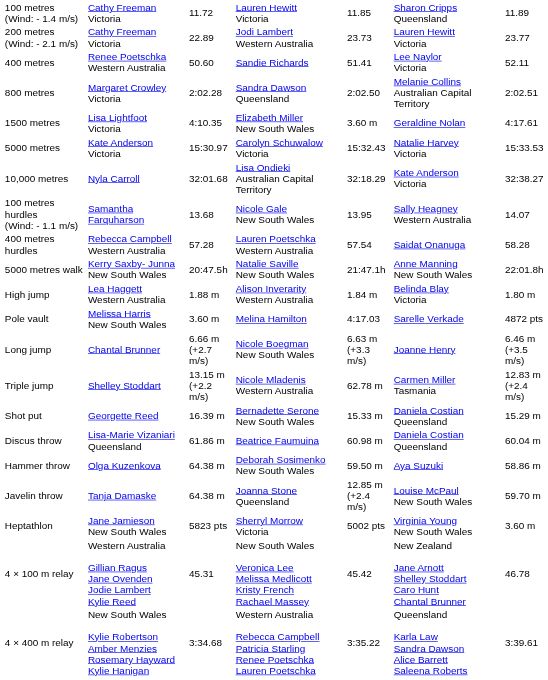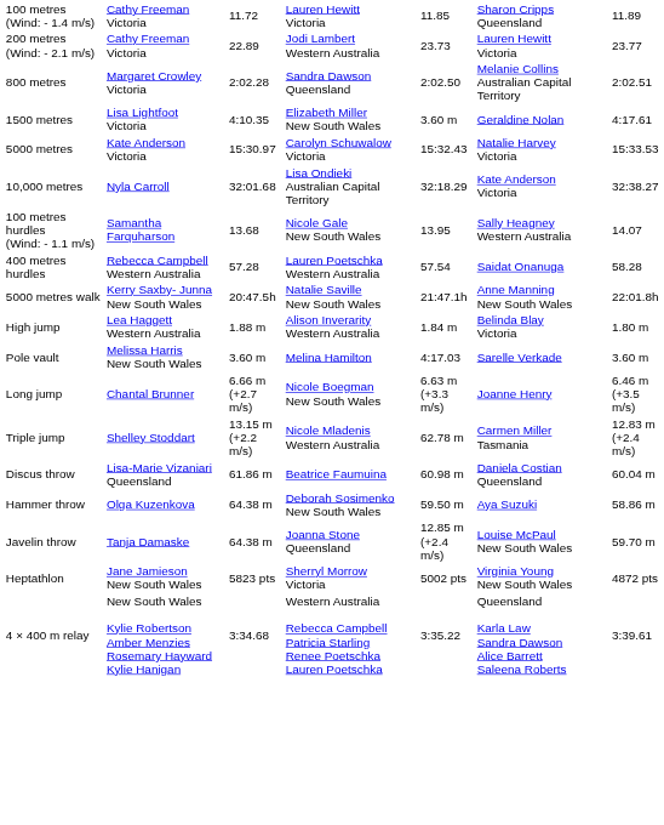 <table>
 <tr>
 <td>100 metres<br>(Wind: - 1.4 m/s)</td>
 <td><a href='#'>Cathy Freeman</a><br>Victoria</td>
 <td>11.72</td>
 <td><a href='#'>Lauren Hewitt</a><br>Victoria</td>
 <td>11.85</td>
 <td><a href='#'>Sharon Cripps</a><br>Queensland</td>
 <td>11.89</td>
 </tr>
 <tr>
 <td>200 metres<br>(Wind: - 2.1 m/s)</td>
 <td><a href='#'>Cathy Freeman</a><br>Victoria</td>
 <td>22.89</td>
 <td><a href='#'>Jodi Lambert</a><br>Western Australia</td>
 <td>23.73</td>
 <td><a href='#'>Lauren Hewitt</a><br>Victoria</td>
 <td>23.77</td>
-</tr>
-<tr>
-<td>400 metres</td>
-<td><a href='#'>Renee Poetschka</a><br>Western Australia</td>
-<td>50.60</td>
-<td><a href='#'>Sandie Richards</a><br></td>
-<td>51.41</td>
-<td><a href='#'>Lee Naylor</a><br>Victoria</td>
-<td>52.11</td>
 </tr>
 <tr>
 <td>800 metres</td>
 <td><a href='#'>Margaret Crowley</a><br>Victoria</td>
 <td>2:02.28</td>
 <td><a href='#'>Sandra Dawson</a><br>Queensland</td>
 <td>2:02.50</td>
 <td><a href='#'>Melanie Collins</a><br>Australian Capital Territory</td>
 <td>2:02.51</td>
 </tr>
 <tr>
 <td>1500 metres</td>
 <td><a href='#'>Lisa Lightfoot</a><br>Victoria</td>
 <td>4:10.35</td>
 <td><a href='#'>Elizabeth Miller</a><br>New South Wales</td>
 <td>3.60 m</td>
 <td><a href='#'>Geraldine Nolan</a><br></td>
 <td>4:17.61</td>
 </tr>
 <tr>
 <td>5000 metres</td>
 <td><a href='#'>Kate Anderson</a><br>Victoria</td>
 <td>15:30.97</td>
 <td><a href='#'>Carolyn Schuwalow</a><br>Victoria</td>
 <td>15:32.43</td>
 <td><a href='#'>Natalie Harvey</a><br>Victoria</td>
 <td>15:33.53</td>
 </tr>
 <tr>
 <td>10,000 metres</td>
 <td><a href='#'>Nyla Carroll</a><br></td>
 <td>32:01.68</td>
 <td><a href='#'>Lisa Ondieki</a><br>Australian Capital Territory</td>
 <td>32:18.29</td>
 <td><a href='#'>Kate Anderson</a><br>Victoria</td>
 <td>32:38.27</td>
 </tr>
 <tr>
 <td>100 metres hurdles<br>(Wind: - 1.1 m/s)</td>
 <td><a href='#'>Samantha Farquharson</a><br></td>
 <td>13.68</td>
 <td><a href='#'>Nicole Gale</a><br>New South Wales</td>
 <td>13.95</td>
 <td><a href='#'>Sally Heagney</a><br>Western Australia</td>
 <td>14.07</td>
 </tr>
 <tr>
 <td>400 metres hurdles</td>
 <td><a href='#'>Rebecca Campbell</a><br>Western Australia</td>
 <td>57.28</td>
 <td><a href='#'>Lauren Poetschka</a><br>Western Australia</td>
 <td>57.54</td>
 <td><a href='#'>Saidat Onanuga</a><br></td>
 <td>58.28</td>
 </tr>
 <tr>
 <td>5000 metres walk</td>
 <td><a href='#'>Kerry Saxby- Junna</a><br>New South Wales</td>
 <td>20:47.5h</td>
 <td><a href='#'>Natalie Saville</a><br>New South Wales</td>
 <td>21:47.1h</td>
 <td><a href='#'>Anne Manning</a><br>New South Wales</td>
 <td>22:01.8h</td>
 </tr>
 <tr>
 <td>High jump</td>
 <td><a href='#'>Lea Haggett</a><br>Western Australia</td>
 <td>1.88 m</td>
 <td><a href='#'>Alison Inverarity</a><br>Western Australia</td>
 <td>1.84 m</td>
 <td><a href='#'>Belinda Blay</a><br>Victoria</td>
 <td>1.80 m</td>
 </tr>
 <tr>
 <td>Pole vault</td>
 <td><a href='#'>Melissa Harris</a><br>New South Wales</td>
 <td>3.60 m</td>
 <td><a href='#'>Melina Hamilton</a><br></td>
 <td>4:17.03</td>
 <td><a href='#'>Sarelle Verkade</a><br></td>
-<td>4872 pts</td>
+<td>3.60 m</td>
 </tr>
 <tr>
 <td>Long jump</td>
 <td><a href='#'>Chantal Brunner</a><br></td>
 <td>6.66 m <br>(+2.7 m/s)</td>
 <td><a href='#'>Nicole Boegman</a><br>New South Wales</td>
 <td>6.63 m <br>(+3.3 m/s)</td>
 <td><a href='#'>Joanne Henry</a><br></td>
 <td>6.46 m <br>(+3.5 m/s)</td>
 </tr>
 <tr>
 <td>Triple jump</td>
 <td><a href='#'>Shelley Stoddart</a><br></td>
 <td>13.15 m <br>(+2.2 m/s)</td>
 <td><a href='#'>Nicole Mladenis</a><br>Western Australia</td>
 <td>62.78 m</td>
 <td><a href='#'>Carmen Miller</a><br>Tasmania</td>
 <td>12.83 m <br>(+2.4 m/s)</td>
-</tr>
-<tr>
-<td>Shot put</td>
-<td><a href='#'>Georgette Reed</a><br></td>
-<td>16.39 m</td>
-<td><a href='#'>Bernadette Serone</a><br>New South Wales</td>
-<td>15.33 m</td>
-<td><a href='#'>Daniela Costian</a><br>Queensland</td>
-<td>15.29 m</td>
 </tr>
 <tr>
 <td>Discus throw</td>
 <td><a href='#'>Lisa-Marie Vizaniari</a><br>Queensland</td>
 <td>61.86 m</td>
 <td><a href='#'>Beatrice Faumuina</a><br></td>
 <td>60.98 m</td>
 <td><a href='#'>Daniela Costian</a><br>Queensland</td>
 <td>60.04 m</td>
 </tr>
 <tr>
 <td>Hammer throw</td>
 <td><a href='#'>Olga Kuzenkova</a><br></td>
 <td>64.38 m</td>
 <td><a href='#'>Deborah Sosimenko</a><br>New South Wales</td>
 <td>59.50 m</td>
 <td><a href='#'>Aya Suzuki</a><br></td>
 <td>58.86 m</td>
 </tr>
 <tr>
 <td>Javelin throw</td>
 <td><a href='#'>Tanja Damaske</a><br></td>
 <td>64.38 m</td>
 <td><a href='#'>Joanna Stone</a><br>Queensland</td>
 <td>12.85 m <br>(+2.4 m/s)</td>
 <td><a href='#'>Louise McPaul</a><br>New South Wales</td>
 <td>59.70 m</td>
 </tr>
 <tr>
 <td>Heptathlon</td>
 <td><a href='#'>Jane Jamieson</a><br>New South Wales</td>
 <td>5823 pts</td>
 <td><a href='#'>Sherryl Morrow</a><br>Victoria</td>
 <td>5002 pts</td>
 <td><a href='#'>Virginia Young</a><br>New South Wales</td>
-<td>3.60 m</td>
-</tr>
-<tr>
-<td>4 × 100 m relay</td>
-<td>Western Australia<br><br><a href='#'>Gillian Ragus</a><br><a href='#'>Jane Ovenden</a><br><a href='#'>Jodie Lambert</a><br><a href='#'>Kylie Reed</a></td>
-<td>45.31</td>
-<td>New South Wales<br><br><a href='#'>Veronica Lee</a><br><a href='#'>Melissa Medlicott</a><br><a href='#'>Kristy French</a><br><a href='#'>Rachael Massey</a></td>
-<td>45.42</td>
-<td>New Zealand<br><br><a href='#'>Jane Arnott</a><br><a href='#'>Shelley Stoddart</a><br><a href='#'>Caro Hunt</a><br><a href='#'>Chantal Brunner</a></td>
-<td>46.78</td>
+<td>4872 pts</td>
 </tr>
 <tr>
 <td>4 × 400 m relay</td>
 <td>New South Wales<br><br><a href='#'>Kylie Robertson</a><br><a href='#'>Amber Menzies</a><br><a href='#'>Rosemary Hayward</a><br><a href='#'>Kylie Hanigan</a></td>
 <td>3:34.68</td>
 <td>Western Australia<br><br><a href='#'>Rebecca Campbell</a><br><a href='#'>Patricia Starling</a><br><a href='#'>Renee Poetschka</a><br><a href='#'>Lauren Poetschka</a></td>
 <td>3:35.22</td>
 <td>Queensland<br><br><a href='#'>Karla Law</a><br><a href='#'>Sandra Dawson</a><br><a href='#'>Alice Barrett</a><br><a href='#'>Saleena Roberts</a></td>
 <td>3:39.61</td>
 </tr>
 <tr>
 </tr>
 </table>
